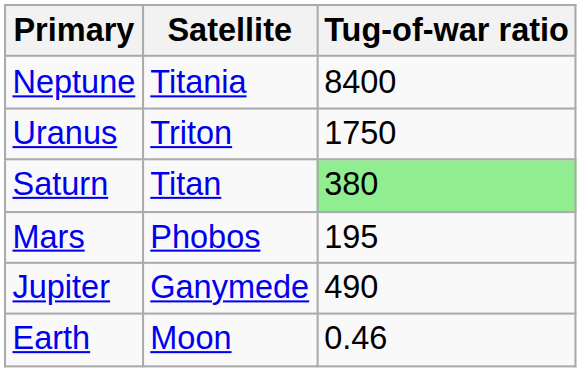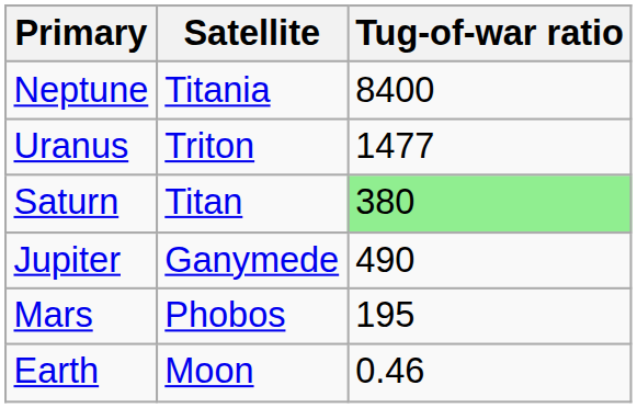 <table class="sortable wikitable">
 <tr>
 <th>Primary</th>
 <th>Satellite</th>
 <th>Tug-of-war ratio</th>
 </tr>
 <tr>
 <td><a href='#'>Neptune</a></td>
 <td><a href='#'>Titania</a></td>
 <td>8400</td>
 </tr>
 <tr>
 <td><a href='#'>Uranus</a></td>
 <td><a href='#'>Triton</a></td>
-<td>1750</td>
+<td>1477</td>
 </tr>
 <tr>
 <td><a href='#'>Saturn</a></td>
 <td><a href='#'>Titan</a></td>
 <td style="background: lightgreen;">380</td>
 </tr>
 <tr>
+<td><a href='#'>Jupiter</a></td>
+<td><a href='#'>Ganymede</a></td>
+<td>490</td>
+</tr>
+<tr>
 <td><a href='#'>Mars</a></td>
 <td><a href='#'>Phobos</a></td>
 <td>195</td>
-</tr>
-<tr>
-<td><a href='#'>Jupiter</a></td>
-<td><a href='#'>Ganymede</a></td>
-<td>490</td>
 </tr>
 <tr>
 <td><a href='#'>Earth</a></td>
 <td><a href='#'>Moon</a></td>
 <td>0.46</td>
 </tr>
 </table>
